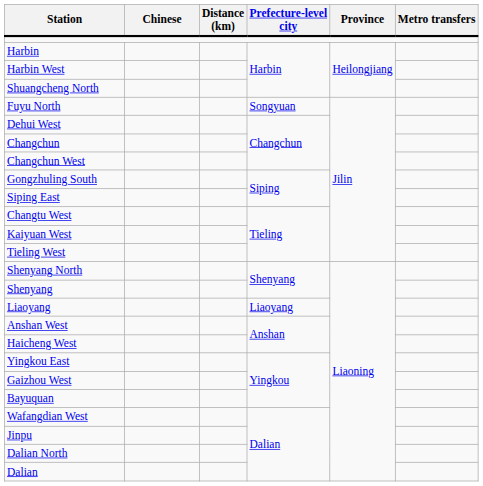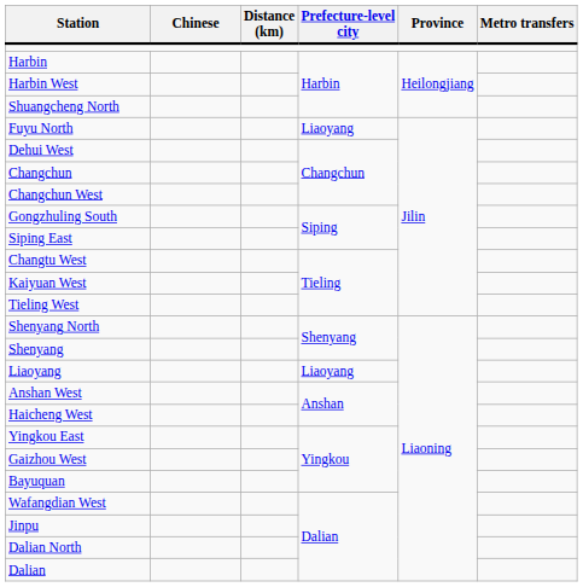 <table class="wikitable" rules="all">
 <tr>
 <th style="width:10em; border-bottom:3px solid black;">Station</th>
 <th style="width:6em; border-bottom:3px solid black;">Chinese</th>
 <th style="width:2.5em; border-bottom:3px solid black;">Distance<br>(km)</th>
 <th style="border-bottom:3px solid black;" colspan=><a href='#'>Prefecture-level<br>city</a></th>
 <th style="border-bottom:3px solid black;" colspan=>Province</th>
 <th style="border-bottom:3px solid black;" colspan=>Metro transfers</th>
 </tr>
 <tr>
 <td colspan="6"></td>
 </tr>
 <tr>
 <td><a href='#'>Harbin</a></td>
 <td></td>
 <td align=right></td>
 <td rowspan="3"><a href='#'>Harbin</a></td>
 <td rowspan="3"><a href='#'>Heilongjiang</a></td>
 <td></td>
 </tr>
 <tr>
 <td><a href='#'>Harbin West</a></td>
 <td></td>
 <td align=right></td>
 <td> </td>
 </tr>
 <tr>
 <td><a href='#'>Shuangcheng North</a></td>
 <td></td>
 <td align=right></td>
 <td></td>
 </tr>
 <tr>
 <td><a href='#'>Fuyu North</a></td>
 <td></td>
 <td align=right></td>
-<td><a href='#'>Songyuan</a></td>
+<td><a href='#'>Liaoyang</a></td>
 <td rowspan="9"><a href='#'>Jilin</a></td>
 <td></td>
 </tr>
 <tr>
 <td><a href='#'>Dehui West</a></td>
 <td></td>
 <td align=right></td>
 <td rowspan="3"><a href='#'>Changchun</a></td>
 <td></td>
 </tr>
 <tr>
 <td><a href='#'>Changchun</a></td>
 <td></td>
 <td align=right></td>
 <td>  </td>
 </tr>
 <tr>
 <td><a href='#'>Changchun West</a></td>
 <td></td>
 <td align=right></td>
 <td></td>
 </tr>
 <tr>
 <td><a href='#'>Gongzhuling South</a></td>
 <td></td>
 <td align=right></td>
 <td rowspan="2"><a href='#'>Siping</a></td>
 <td></td>
 </tr>
 <tr>
 <td><a href='#'>Siping East</a></td>
 <td></td>
 <td align=right></td>
 <td></td>
 </tr>
 <tr>
 <td><a href='#'>Changtu West</a></td>
 <td></td>
 <td align=right></td>
 <td rowspan="3"><a href='#'>Tieling</a></td>
 <td></td>
 </tr>
 <tr>
 <td><a href='#'>Kaiyuan West</a></td>
 <td></td>
 <td align=right></td>
 <td></td>
 </tr>
 <tr>
 <td><a href='#'>Tieling West</a></td>
 <td></td>
 <td align=right></td>
 <td></td>
 </tr>
 <tr>
 <td><a href='#'>Shenyang North</a></td>
 <td></td>
 <td align=right></td>
 <td rowspan="2"><a href='#'>Shenyang</a></td>
 <td rowspan="12"><a href='#'>Liaoning</a></td>
 <td> </td>
 </tr>
 <tr>
 <td><a href='#'>Shenyang</a></td>
 <td></td>
 <td align=right></td>
 <td> </td>
 </tr>
 <tr>
 <td><a href='#'>Liaoyang</a></td>
 <td></td>
 <td align=right></td>
 <td><a href='#'>Liaoyang</a></td>
 <td></td>
 </tr>
 <tr>
 <td><a href='#'>Anshan West</a></td>
 <td></td>
 <td align=right></td>
 <td rowspan="2"><a href='#'>Anshan</a></td>
 <td></td>
 </tr>
 <tr>
 <td><a href='#'>Haicheng West</a></td>
 <td></td>
 <td align=right></td>
 <td></td>
 </tr>
 <tr>
 <td><a href='#'>Yingkou East</a></td>
 <td></td>
 <td align=right></td>
 <td rowspan="3"><a href='#'>Yingkou</a></td>
 <td></td>
 </tr>
 <tr>
 <td><a href='#'>Gaizhou West</a></td>
 <td></td>
 <td align=right></td>
 <td></td>
 </tr>
 <tr>
 <td><a href='#'>Bayuquan</a></td>
 <td></td>
 <td align=right></td>
 <td></td>
 </tr>
 <tr>
 <td><a href='#'>Wafangdian West</a></td>
 <td></td>
 <td align=right></td>
 <td rowspan="4"><a href='#'>Dalian</a></td>
 <td></td>
 </tr>
 <tr>
 <td><a href='#'>Jinpu</a></td>
 <td></td>
 <td align=right></td>
 <td></td>
 </tr>
 <tr>
 <td><a href='#'>Dalian North</a></td>
 <td></td>
 <td align=right></td>
 <td> </td>
 </tr>
 <tr>
 <td><a href='#'>Dalian</a></td>
 <td></td>
 <td align=right></td>
 <td> </td>
 </tr>
 </table>
